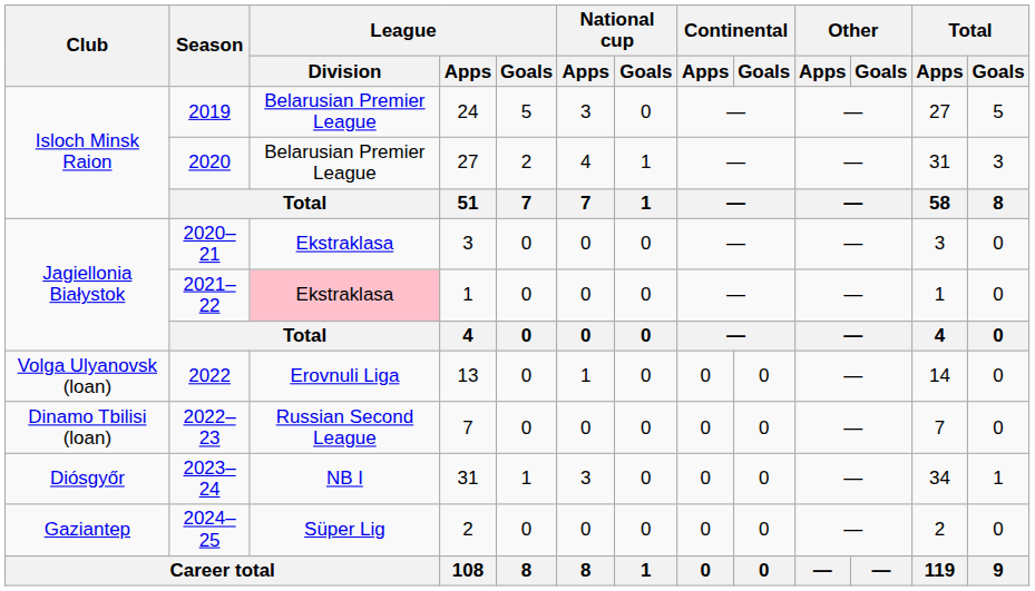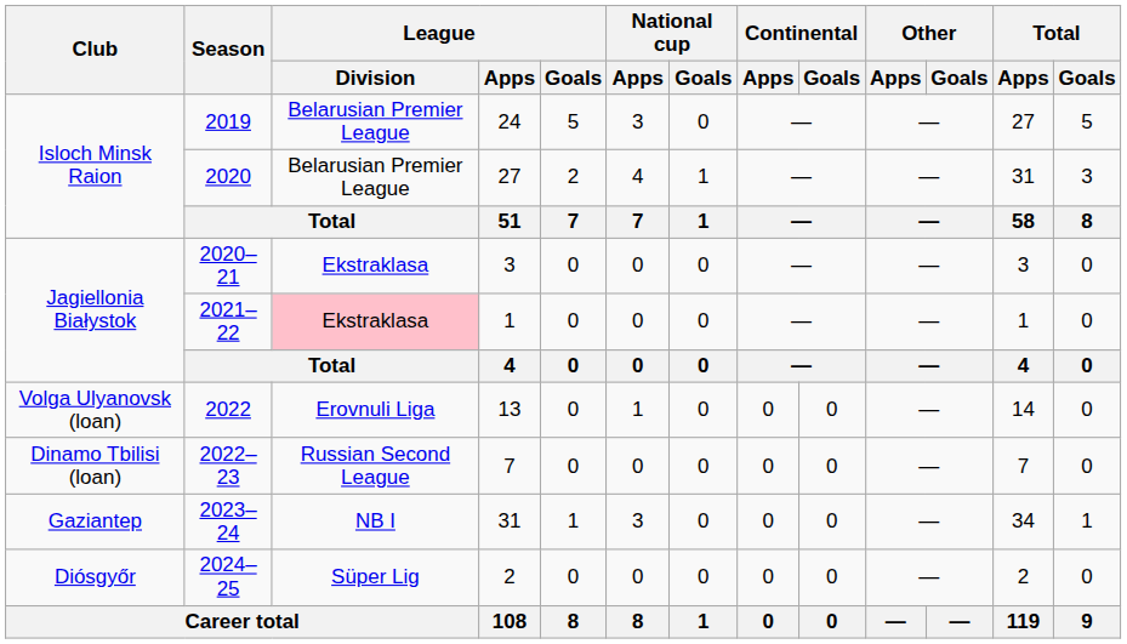 <table class="wikitable" style="text-align:center">
 <tr>
 <th rowspan="2">Club</th>
 <th rowspan="2">Season</th>
 <th colspan="3">League</th>
 <th colspan="2">National cup</th>
 <th colspan="2">Continental</th>
 <th colspan="2">Other</th>
 <th colspan="2">Total</th>
 </tr>
 <tr>
 <th>Division</th>
 <th>Apps</th>
 <th>Goals</th>
 <th>Apps</th>
 <th>Goals</th>
 <th>Apps</th>
 <th>Goals</th>
 <th>Apps</th>
 <th>Goals</th>
 <th>Apps</th>
 <th>Goals</th>
 </tr>
 <tr>
 <td rowspan="3"><a href='#'>Isloch Minsk Raion</a></td>
 <td><a href='#'>2019</a></td>
 <td><a href='#'>Belarusian Premier League</a></td>
 <td>24</td>
 <td>5</td>
 <td>3</td>
 <td>0</td>
 <td colspan="2">—</td>
 <td colspan="2">—</td>
 <td>27</td>
 <td>5</td>
 </tr>
 <tr>
 <td><a href='#'>2020</a></td>
 <td>Belarusian Premier League</td>
 <td>27</td>
 <td>2</td>
 <td>4</td>
 <td>1</td>
 <td colspan="2">—</td>
 <td colspan="2">—</td>
 <td>31</td>
 <td>3</td>
 </tr>
 <tr>
 <th colspan="2">Total</th>
 <th>51</th>
 <th>7</th>
 <th>7</th>
 <th>1</th>
 <th colspan="2">—</th>
 <th colspan="2">—</th>
 <th>58</th>
 <th>8</th>
 </tr>
 <tr>
 <td rowspan="3"><a href='#'>Jagiellonia Białystok</a></td>
 <td><a href='#'>2020–21</a></td>
 <td><a href='#'>Ekstraklasa</a></td>
 <td>3</td>
 <td>0</td>
 <td>0</td>
 <td>0</td>
 <td colspan="2">—</td>
 <td colspan="2">—</td>
 <td>3</td>
 <td>0</td>
 </tr>
 <tr>
 <td><a href='#'>2021–22</a></td>
 <td style="background: pink;">Ekstraklasa</td>
 <td>1</td>
 <td>0</td>
 <td>0</td>
 <td>0</td>
 <td colspan="2">—</td>
 <td colspan="2">—</td>
 <td>1</td>
 <td>0</td>
 </tr>
 <tr>
 <th colspan="2">Total</th>
 <th>4</th>
 <th>0</th>
 <th>0</th>
 <th>0</th>
 <th colspan="2">—</th>
 <th colspan="2">—</th>
 <th>4</th>
 <th>0</th>
 </tr>
 <tr>
 <td><a href='#'>Volga Ulyanovsk</a> (loan)</td>
 <td><a href='#'>2022</a></td>
 <td><a href='#'>Erovnuli Liga</a></td>
 <td>13</td>
 <td>0</td>
 <td>1</td>
 <td>0</td>
 <td>0</td>
 <td>0</td>
 <td colspan="2">—</td>
 <td>14</td>
 <td>0</td>
 </tr>
 <tr>
 <td><a href='#'>Dinamo Tbilisi</a> (loan)</td>
 <td><a href='#'>2022–23</a></td>
 <td><a href='#'>Russian Second League</a></td>
 <td>7</td>
 <td>0</td>
 <td>0</td>
 <td>0</td>
 <td>0</td>
 <td>0</td>
 <td colspan="2">—</td>
 <td>7</td>
 <td>0</td>
 </tr>
 <tr>
-<td><a href='#'>Diósgyőr</a></td>
+<td><a href='#'>Gaziantep</a></td>
 <td><a href='#'>2023–24</a></td>
 <td><a href='#'>NB I</a></td>
 <td>31</td>
 <td>1</td>
 <td>3</td>
 <td>0</td>
 <td>0</td>
 <td>0</td>
 <td colspan="2">—</td>
 <td>34</td>
 <td>1</td>
 </tr>
 <tr>
-<td><a href='#'>Gaziantep</a></td>
+<td><a href='#'>Diósgyőr</a></td>
 <td><a href='#'>2024–25</a></td>
 <td><a href='#'>Süper Lig</a></td>
 <td>2</td>
 <td>0</td>
 <td>0</td>
 <td>0</td>
 <td>0</td>
 <td>0</td>
 <td colspan="2">—</td>
 <td>2</td>
 <td>0</td>
 </tr>
 <tr>
 <th colspan="3">Career total</th>
 <th>108</th>
 <th>8</th>
 <th>8</th>
 <th>1</th>
 <th>0</th>
 <th>0</th>
 <th>—</th>
 <th>—</th>
 <th>119</th>
 <th>9</th>
 </tr>
 </table>
